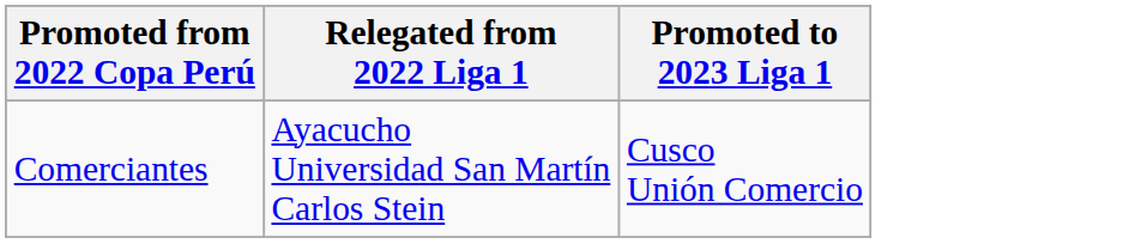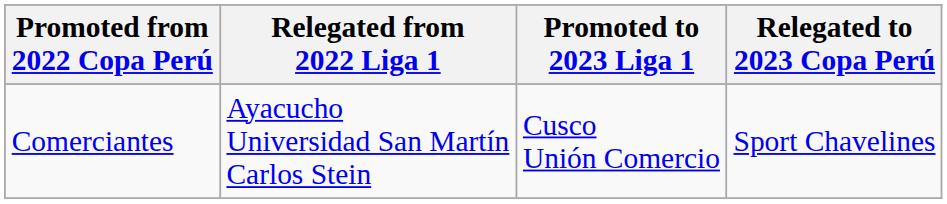 <table class="wikitable">
 <tr>
 <th>Promoted from<br><a href='#'>2022 Copa Perú</a></th>
 <th>Relegated from<br><a href='#'>2022 Liga 1</a></th>
 <th>Promoted to<br><a href='#'>2023 Liga 1</a></th>
+<th>Relegated to<br><a href='#'>2023 Copa Perú</a></th>
 </tr>
 <tr>
 <td> <a href='#'>Comerciantes</a> </td>
 <td> <a href='#'>Ayacucho</a> <br> <a href='#'>Universidad San Martín</a> <br> <a href='#'>Carlos Stein</a> </td>
 <td> <a href='#'>Cusco</a> <br> <a href='#'>Unión Comercio</a> </td>
+<td> <a href='#'>Sport Chavelines</a> </td>
 </tr>
 </table>
